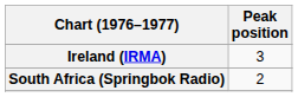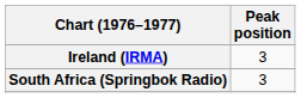 <table class="wikitable sortable plainrowheaders" style="text-align:center">
 <tr>
 <th scope="col">Chart (1976–1977)</th>
 <th scope="col">Peak<br>position</th>
 </tr>
 <tr>
 </tr>
 <tr>
 </tr>
 <tr>
 </tr>
 <tr>
 <th scope="row">Ireland (<a href='#'>IRMA</a>)</th>
 <td align="center">3</td>
 </tr>
 <tr>
 </tr>
 <tr>
 </tr>
 <tr>
 </tr>
 <tr>
 <th scope="row">South Africa (Springbok Radio)</th>
-<td align="center">2</td>
+<td align="center">3</td>
 </tr>
 <tr>
 </tr>
 <tr>
 </tr>
 </table>
